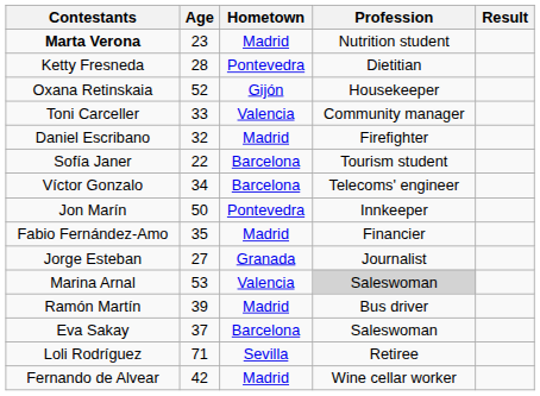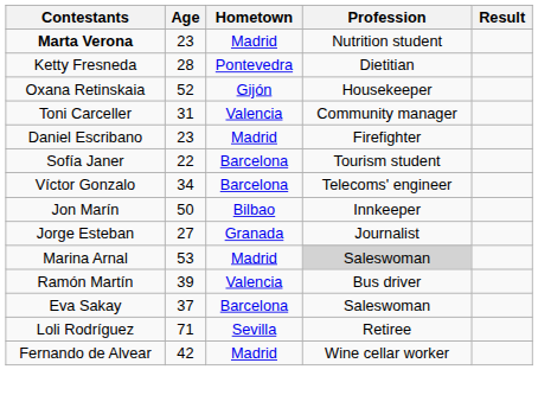 <table class="wikitable sortable" style="margin:auto; text-align:center; width:85%; font-size:95%">
 <tr>
 <th>Contestants</th>
 <th>Age</th>
 <th>Hometown</th>
 <th>Profession</th>
 <th>Result</th>
 </tr>
 <tr>
 <td><strong>Marta Verona</strong></td>
 <td>23</td>
 <td><a href='#'>Madrid</a></td>
 <td>Nutrition student</td>
 <td></td>
 </tr>
 <tr>
 <td>Ketty Fresneda</td>
 <td>28</td>
 <td><a href='#'>Pontevedra</a></td>
 <td>Dietitian</td>
 <td></td>
 </tr>
 <tr>
 <td>Oxana Retinskaia</td>
 <td>52</td>
 <td><a href='#'>Gijón</a></td>
 <td>Housekeeper</td>
 <td></td>
 </tr>
 <tr>
 <td>Toni Carceller</td>
-<td>33</td>
+<td>31</td>
 <td><a href='#'>Valencia</a></td>
 <td>Community manager</td>
 <td></td>
 </tr>
 <tr>
 <td>Daniel Escribano</td>
-<td>32</td>
+<td>23</td>
 <td><a href='#'>Madrid</a></td>
 <td>Firefighter</td>
 <td></td>
 </tr>
 <tr>
 <td>Sofía Janer</td>
 <td>22</td>
 <td><a href='#'>Barcelona</a></td>
 <td>Tourism student</td>
 <td></td>
 </tr>
 <tr>
 <td>Víctor Gonzalo</td>
 <td>34</td>
 <td><a href='#'>Barcelona</a></td>
 <td>Telecoms' engineer</td>
 <td></td>
 </tr>
 <tr>
 <td>Jon Marín</td>
 <td>50</td>
-<td><a href='#'>Pontevedra</a></td>
+<td><a href='#'>Bilbao</a></td>
 <td>Innkeeper</td>
-<td></td>
-</tr>
-<tr>
-<td>Fabio Fernández-Amo</td>
-<td>35</td>
-<td><a href='#'>Madrid</a></td>
-<td>Financier</td>
 <td></td>
 </tr>
 <tr>
 <td>Jorge Esteban</td>
 <td>27</td>
 <td><a href='#'>Granada</a></td>
 <td>Journalist</td>
 <td></td>
 </tr>
 <tr>
 <td>Marina Arnal</td>
 <td>53</td>
-<td><a href='#'>Valencia</a></td>
+<td><a href='#'>Madrid</a></td>
 <td style="background: lightgrey;">Saleswoman</td>
 <td></td>
 </tr>
 <tr>
 <td>Ramón Martín</td>
 <td>39</td>
-<td><a href='#'>Madrid</a></td>
+<td><a href='#'>Valencia</a></td>
 <td>Bus driver</td>
 <td></td>
 </tr>
 <tr>
 <td>Eva Sakay</td>
 <td>37</td>
 <td><a href='#'>Barcelona</a></td>
 <td>Saleswoman</td>
 <td></td>
 </tr>
 <tr>
 <td>Loli Rodríguez</td>
 <td>71</td>
 <td><a href='#'>Sevilla</a></td>
 <td>Retiree</td>
 <td></td>
 </tr>
 <tr>
 <td>Fernando de Alvear</td>
 <td>42</td>
 <td><a href='#'>Madrid</a></td>
 <td>Wine cellar worker</td>
 <td></td>
 </tr>
 </table>
